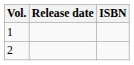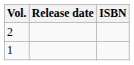 <table class="wikitable">
 <tr>
 <th>Vol.</th>
 <th>Release date</th>
 <th>ISBN</th>
 </tr>
 <tr>
+<td>2</td>
+<td></td>
+<td></td>
+</tr>
+<tr>
 <td>1</td>
 <td></td>
 <td></td>
 </tr>
-<tr>
-<td>2</td>
-<td></td>
-<td></td>
-</tr>
 </table>
